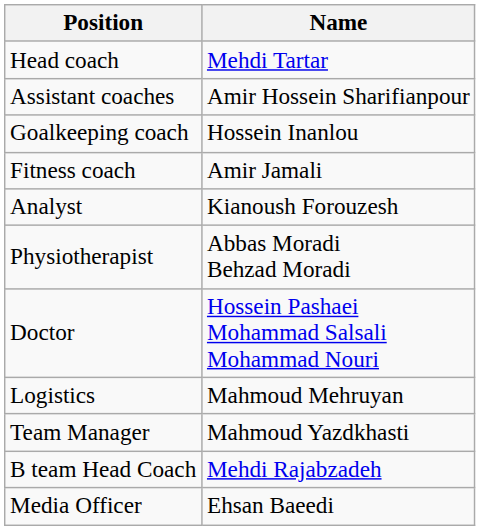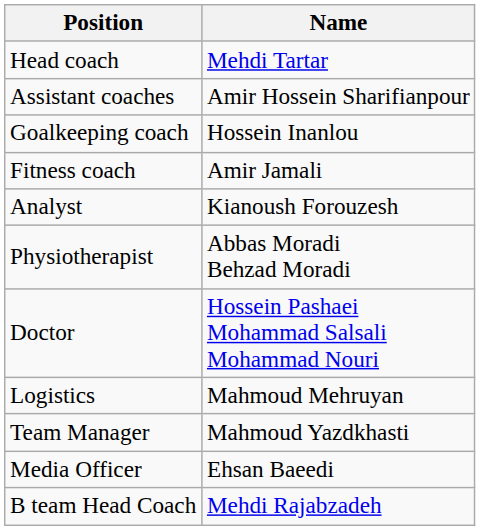 <table class="wikitable">
 <tr>
 <th>Position</th>
 <th>Name</th>
 </tr>
 <tr>
 <td>Head coach</td>
 <td> <a href='#'>Mehdi Tartar</a></td>
 </tr>
 <tr>
 <td>Assistant coaches</td>
 <td> Amir Hossein Sharifianpour</td>
 </tr>
 <tr>
 <td>Goalkeeping coach</td>
 <td> Hossein Inanlou</td>
 </tr>
 <tr>
 <td>Fitness coach</td>
 <td> Amir Jamali</td>
 </tr>
 <tr>
 <td>Analyst</td>
 <td> Kianoush Forouzesh</td>
 </tr>
 <tr>
 <td>Physiotherapist</td>
 <td> Abbas Moradi <br>  Behzad Moradi</td>
 </tr>
 <tr>
 <td>Doctor</td>
 <td> <a href='#'>Hossein Pashaei</a> <br>  <a href='#'>Mohammad Salsali</a> <br>  <a href='#'>Mohammad Nouri</a></td>
 </tr>
 <tr>
 <td>Logistics</td>
 <td> Mahmoud Mehruyan</td>
 </tr>
 <tr>
 <td>Team Manager</td>
 <td> Mahmoud Yazdkhasti</td>
 </tr>
 <tr>
+<td>Media Officer</td>
+<td> Ehsan Baeedi</td>
+</tr>
+<tr>
 <td>B team Head Coach</td>
 <td> <a href='#'>Mehdi Rajabzadeh</a></td>
 </tr>
-<tr>
-<td>Media Officer</td>
-<td> Ehsan Baeedi</td>
-</tr>
 </table>
